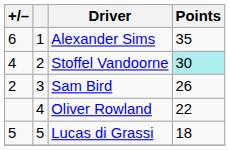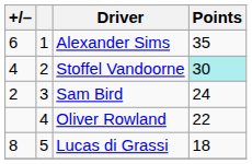 <table class="wikitable" style="font-size: 85%">
 <tr>
 <th scope="col">+/–</th>
 <th scope="col"></th>
 <th scope="col">Driver</th>
 <th scope="col">Points</th>
 </tr>
 <tr>
 <td align="left"> 6</td>
 <td align="center">1</td>
 <td> <a href='#'>Alexander Sims</a></td>
 <td align="left">35</td>
 </tr>
 <tr>
 <td align="left"> 4</td>
 <td align="center">2</td>
 <td> <a href='#'>Stoffel Vandoorne</a></td>
 <td align="left" style="background: paleturquoise;">30</td>
 </tr>
 <tr>
 <td align="left"> 2</td>
 <td align="center">3</td>
 <td> <a href='#'>Sam Bird</a></td>
-<td align="left">26</td>
+<td align="left">24</td>
 </tr>
 <tr>
 <td align="left"></td>
 <td align="center">4</td>
 <td> <a href='#'>Oliver Rowland</a></td>
 <td align="left">22</td>
 </tr>
 <tr>
-<td align="left"> 5</td>
+<td align="left"> 8</td>
 <td align="center">5</td>
 <td> <a href='#'>Lucas di Grassi</a></td>
 <td align="left">18</td>
 </tr>
 <tr>
 </tr>
 </table>
